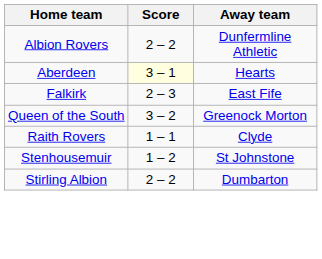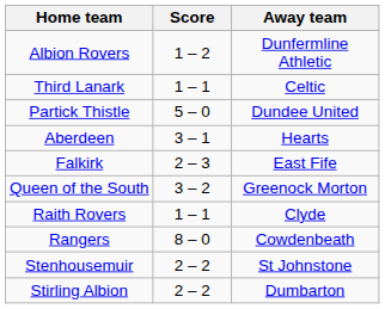 <table class="wikitable" style="text-align: center">
 <tr>
 <th width=140>Home team</th>
 <th width=70>Score</th>
 <th width=140>Away team</th>
 </tr>
 <tr>
 <td><a href='#'>Albion Rovers</a></td>
-<td>2 – 2</td>
+<td>1 – 2</td>
 <td><a href='#'>Dunfermline Athletic</a></td>
 </tr>
 <tr>
+<td><a href='#'>Third Lanark</a></td>
+<td>1 – 1</td>
+<td><a href='#'>Celtic</a></td>
+</tr>
+<tr>
+<td><a href='#'>Partick Thistle</a></td>
+<td>5 – 0</td>
+<td><a href='#'>Dundee United</a></td>
+</tr>
+<tr>
 <td><a href='#'>Aberdeen</a></td>
-<td style="background: lightyellow;">3 – 1</td>
+<td>3 – 1</td>
 <td><a href='#'>Hearts</a></td>
 </tr>
 <tr>
 <td><a href='#'>Falkirk</a></td>
 <td>2 – 3</td>
 <td><a href='#'>East Fife</a></td>
 </tr>
 <tr>
 <td><a href='#'>Queen of the South</a></td>
 <td>3 – 2</td>
 <td><a href='#'>Greenock Morton</a></td>
 </tr>
 <tr>
 <td><a href='#'>Raith Rovers</a></td>
 <td>1 – 1</td>
 <td><a href='#'>Clyde</a></td>
 </tr>
 <tr>
+<td><a href='#'>Rangers</a></td>
+<td>8 – 0</td>
+<td><a href='#'>Cowdenbeath</a></td>
+</tr>
+<tr>
 <td><a href='#'>Stenhousemuir</a></td>
-<td>1 – 2</td>
+<td>2 – 2</td>
 <td><a href='#'>St Johnstone</a></td>
 </tr>
 <tr>
 <td><a href='#'>Stirling Albion</a></td>
 <td>2 – 2</td>
 <td><a href='#'>Dumbarton</a></td>
 </tr>
 </table>
